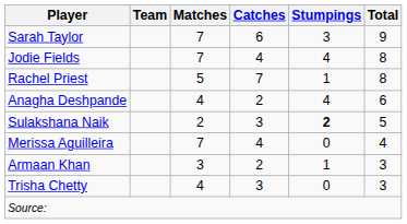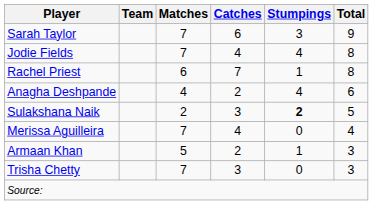 <table class="wikitable" style="text-align:center;">
 <tr>
 <th>Player</th>
 <th>Team</th>
 <th>Matches</th>
 <th><a href='#'>Catches</a></th>
 <th><a href='#'>Stumpings</a></th>
 <th>Total</th>
 </tr>
 <tr>
 <td align="left"><a href='#'>Sarah Taylor</a></td>
 <td align="left"></td>
 <td>7</td>
 <td>6</td>
 <td>3</td>
 <td>9</td>
 </tr>
 <tr>
 <td align="left"><a href='#'>Jodie Fields</a></td>
 <td align="left"></td>
 <td>7</td>
 <td>4</td>
 <td>4</td>
 <td>8</td>
 </tr>
 <tr>
 <td align="left"><a href='#'>Rachel Priest</a></td>
 <td align="left"></td>
-<td>5</td>
+<td>6</td>
 <td>7</td>
 <td>1</td>
 <td>8</td>
 </tr>
 <tr>
 <td align="left"><a href='#'>Anagha Deshpande</a></td>
 <td align="left"></td>
 <td>4</td>
 <td>2</td>
 <td>4</td>
 <td>6</td>
 </tr>
 <tr>
 <td align="left"><a href='#'>Sulakshana Naik</a></td>
 <td align="left"></td>
 <td>2</td>
 <td>3</td>
 <td><strong>2</strong></td>
 <td>5</td>
 </tr>
 <tr>
 <td align="left"><a href='#'>Merissa Aguilleira</a></td>
 <td align="left"></td>
 <td>7</td>
 <td>4</td>
 <td>0</td>
 <td>4</td>
 </tr>
 <tr>
 <td align="left"><a href='#'>Armaan Khan</a></td>
 <td align="left"></td>
-<td>3</td>
+<td>5</td>
 <td>2</td>
 <td>1</td>
 <td>3</td>
 </tr>
 <tr>
 <td align="left"><a href='#'>Trisha Chetty</a></td>
 <td align="left"></td>
-<td>4</td>
+<td>7</td>
 <td>3</td>
 <td>0</td>
 <td>3</td>
 </tr>
 <tr>
 <td colspan=13 align="left"><small><em>Source: </em></small></td>
 </tr>
 </table>
